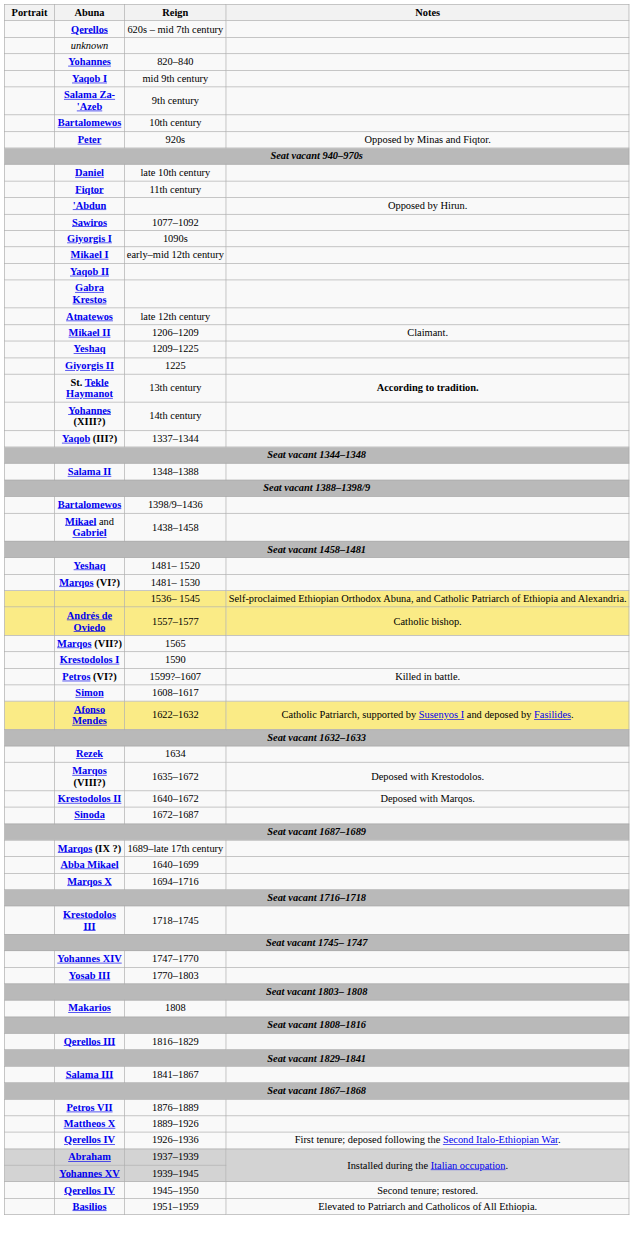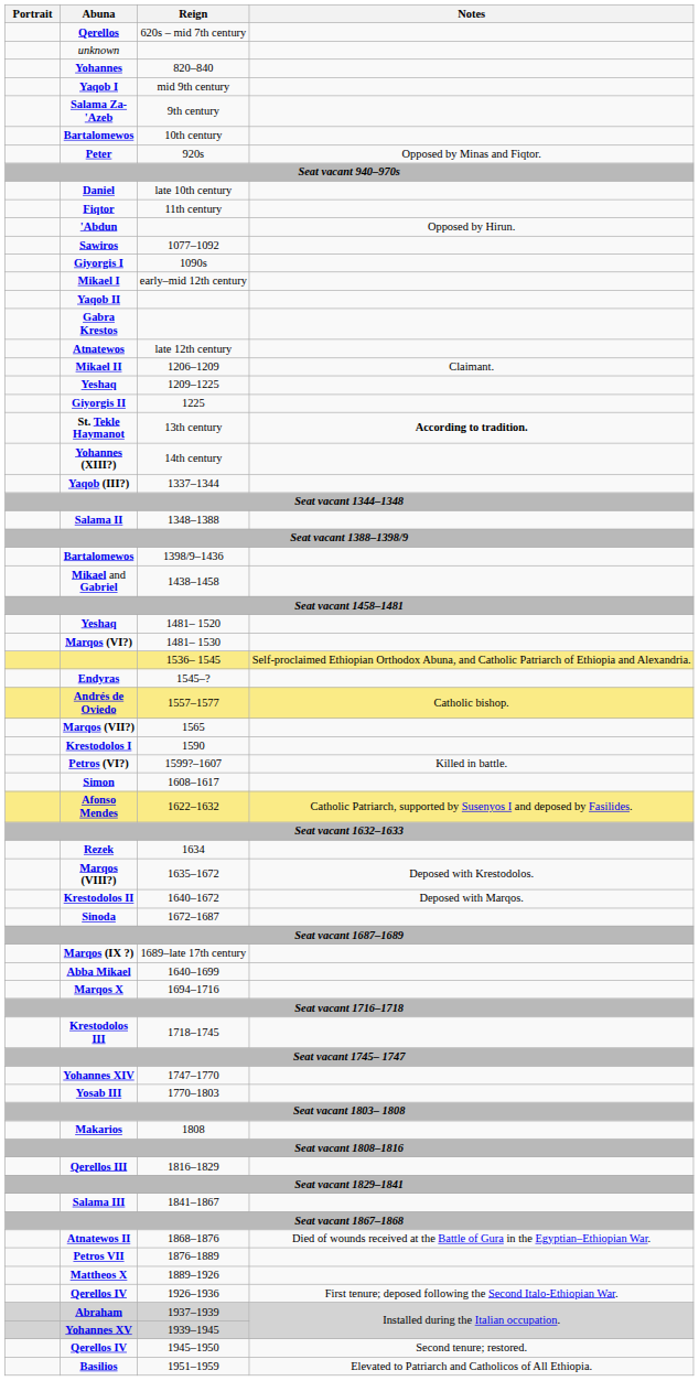 <table class="wikitable" style="text-align:center">
 <tr>
 <th width="70px">Portrait</th>
 <th width="100">Abuna<br></th>
 <th>Reign</th>
 <th>Notes</th>
 </tr>
 <tr>
 <td></td>
 <td><strong><a href='#'>Qerellos</a></strong></td>
 <td>620s – mid 7th century</td>
 <td></td>
 </tr>
 <tr>
 <td></td>
 <td><em>unknown</em></td>
 <td></td>
 <td></td>
 </tr>
 <tr>
 <td></td>
 <td><strong><a href='#'>Yohannes</a></strong></td>
 <td> 820–840</td>
 <td></td>
 </tr>
 <tr>
 <td></td>
 <td><strong><a href='#'>Yaqob I</a></strong></td>
 <td> mid 9th century</td>
 <td></td>
 </tr>
 <tr>
 <td></td>
 <td><strong><a href='#'>Salama Za-'Azeb</a></strong></td>
 <td> 9th century</td>
 <td></td>
 </tr>
 <tr>
 <td></td>
 <td><strong><a href='#'>Bartalomewos</a></strong></td>
 <td> 10th century</td>
 <td></td>
 </tr>
 <tr>
 <td></td>
 <td><strong><a href='#'>Peter</a></strong></td>
 <td>920s</td>
 <td>Opposed by Minas and Fiqtor.</td>
 </tr>
 <tr>
 <td colspan="4" style="background:#B9B9B9"><strong><em>Seat vacant  940–970s</em></strong></td>
 </tr>
 <tr>
 <td></td>
 <td><strong><a href='#'>Daniel</a></strong></td>
 <td> late 10th century</td>
 <td></td>
 </tr>
 <tr>
 <td></td>
 <td><strong><a href='#'>Fiqtor</a></strong></td>
 <td> 11th century</td>
 <td></td>
 </tr>
 <tr>
 <td></td>
 <td><strong><a href='#'>'Abdun</a></strong></td>
 <td></td>
 <td>Opposed by Hirun.</td>
 </tr>
 <tr>
 <td></td>
 <td><strong><a href='#'>Sawiros</a></strong></td>
 <td>1077–1092</td>
 <td></td>
 </tr>
 <tr>
 <td></td>
 <td><strong><a href='#'>Giyorgis I</a></strong></td>
 <td> 1090s</td>
 <td></td>
 </tr>
 <tr>
 <td></td>
 <td><strong><a href='#'>Mikael I</a></strong></td>
 <td> early–mid 12th century</td>
 <td></td>
 </tr>
 <tr>
 <td></td>
 <td><strong><a href='#'>Yaqob II</a></strong></td>
 <td></td>
 <td></td>
 </tr>
 <tr>
 <td></td>
 <td><strong><a href='#'>Gabra Krestos</a></strong></td>
 <td></td>
 <td></td>
 </tr>
 <tr>
 <td></td>
 <td><strong><a href='#'>Atnatewos</a></strong></td>
 <td> late 12th century</td>
 <td></td>
 </tr>
 <tr>
 <td></td>
 <td><strong><a href='#'>Mikael II</a></strong></td>
 <td>1206–1209</td>
 <td>Claimant.</td>
 </tr>
 <tr>
 <td></td>
 <td><strong><a href='#'>Yeshaq</a></strong></td>
 <td> 1209–1225</td>
 <td></td>
 </tr>
 <tr>
 <td></td>
 <td><strong><a href='#'>Giyorgis II</a></strong></td>
 <td> 1225</td>
 <td></td>
 </tr>
 <tr>
 <td></td>
 <td><strong>St. <a href='#'>Tekle Haymanot</a></strong></td>
 <td> 13th century</td>
 <td><strong>According to tradition.</strong></td>
 </tr>
 <tr>
 <td></td>
 <td><strong><a href='#'>Yohannes</a> (XIII?)</strong></td>
 <td> 14th century</td>
 <td></td>
 </tr>
 <tr>
 <td></td>
 <td><strong><a href='#'>Yaqob</a> (III?)</strong></td>
 <td> 1337–1344</td>
 <td></td>
 </tr>
 <tr>
 <td colspan="4" style="background:#B9B9B9"><strong><em>Seat vacant 1344–1348</em></strong></td>
 </tr>
 <tr>
 <td></td>
 <td><strong><a href='#'>Salama II</a></strong></td>
 <td>1348–1388</td>
 <td></td>
 </tr>
 <tr>
 <td colspan="4" style="background:#B9B9B9"><strong><em>Seat vacant 1388–1398/9</em></strong></td>
 </tr>
 <tr>
 <td></td>
 <td><strong><a href='#'>Bartalomewos</a></strong></td>
 <td>1398/9–1436</td>
 <td></td>
 </tr>
 <tr>
 <td></td>
 <td><strong><a href='#'>Mikael</a></strong> and <strong><a href='#'>Gabriel</a></strong></td>
 <td>1438–1458</td>
 <td></td>
 </tr>
 <tr>
 <td colspan="4" style="background:#B9B9B9"><strong><em>Seat vacant 1458–1481</em></strong></td>
 </tr>
 <tr>
 <td></td>
 <td><strong><a href='#'>Yeshaq</a></strong></td>
 <td>1481– 1520</td>
 <td></td>
 </tr>
 <tr>
 <td></td>
 <td><strong><a href='#'>Marqos</a> (VI?)</strong></td>
 <td>1481– 1530</td>
 <td></td>
 </tr>
 <tr style="background:#FAEB86;">
 <td></td>
 <td><strong></strong></td>
 <td> 1536– 1545</td>
 <td>Self-proclaimed Ethiopian Orthodox Abuna, and Catholic Patriarch of Ethiopia and Alexandria.</td>
 </tr>
+<tr>
+<td></td>
+<td><strong><a href='#'>Endyras</a></strong></td>
+<td> 1545–?</td>
+<td></td>
+</tr>
 <tr style="background:#FAEB86;">
 <td></td>
 <td><strong><a href='#'>Andrés de Oviedo</a></strong><br></td>
 <td>1557–1577</td>
 <td>Catholic bishop.</td>
 </tr>
 <tr>
 <td></td>
 <td><strong><a href='#'>Marqos</a> (VII?)</strong></td>
 <td> 1565</td>
 <td></td>
 </tr>
 <tr>
 <td></td>
 <td><strong><a href='#'>Krestodolos I</a></strong></td>
 <td> 1590</td>
 <td></td>
 </tr>
 <tr>
 <td></td>
 <td><strong><a href='#'>Petros</a> (VI?)</strong></td>
 <td>1599?–1607</td>
 <td>Killed in battle.</td>
 </tr>
 <tr>
 <td></td>
 <td><strong><a href='#'>Simon</a></strong><br></td>
 <td>1608–1617</td>
 <td></td>
 </tr>
 <tr style="background:#FAEB86;">
 <td></td>
 <td><strong><a href='#'>Afonso Mendes</a></strong><br></td>
 <td>1622–1632</td>
 <td>Catholic Patriarch, supported by <a href='#'>Susenyos I</a> and deposed by <a href='#'>Fasilides</a>.</td>
 </tr>
 <tr>
 <td colspan="4" style="background:#B9B9B9"><strong><em>Seat vacant 1632–1633</em></strong></td>
 </tr>
 <tr>
 <td></td>
 <td><strong><a href='#'>Rezek</a></strong></td>
 <td> 1634</td>
 <td></td>
 </tr>
 <tr>
 <td></td>
 <td><strong><a href='#'>Marqos</a> (VIII?)</strong></td>
 <td> 1635–1672</td>
 <td>Deposed with Krestodolos.</td>
 </tr>
 <tr>
 <td></td>
 <td><strong><a href='#'>Krestodolos II</a></strong></td>
 <td> 1640–1672</td>
 <td>Deposed with Marqos.</td>
 </tr>
 <tr>
 <td></td>
 <td><strong><a href='#'>Sinoda</a></strong></td>
 <td>1672–1687</td>
 <td></td>
 </tr>
 <tr>
 <td colspan="4" style="background:#B9B9B9"><strong><em>Seat vacant 1687–1689</em></strong></td>
 </tr>
 <tr>
 <td></td>
 <td><strong><a href='#'>Marqos</a> (IX ?)</strong></td>
 <td>1689–late 17th century</td>
 <td></td>
 </tr>
 <tr>
 <td></td>
 <td><strong><a href='#'>Abba Mikael</a></strong></td>
 <td>1640–1699</td>
 <td></td>
 </tr>
 <tr>
 <td></td>
 <td><strong><a href='#'>Marqos X</a></strong></td>
 <td>1694–1716</td>
 <td></td>
 </tr>
 <tr>
 <td colspan="4" style="background:#B9B9B9"><strong><em>Seat vacant 1716–1718</em></strong></td>
 </tr>
 <tr>
 <td></td>
 <td><strong><a href='#'>Krestodolos III</a></strong></td>
 <td> 1718–1745</td>
 <td></td>
 </tr>
 <tr>
 <td colspan="4" style="background:#B9B9B9"><strong><em>Seat vacant 1745– 1747</em></strong></td>
 </tr>
 <tr>
 <td></td>
 <td><strong><a href='#'>Yohannes XIV</a></strong></td>
 <td> 1747–1770</td>
 <td></td>
 </tr>
 <tr>
 <td></td>
 <td><strong><a href='#'>Yosab III</a></strong></td>
 <td>1770–1803</td>
 <td></td>
 </tr>
 <tr>
 <td colspan="4" style="background:#B9B9B9"><strong><em>Seat vacant 1803– 1808</em></strong></td>
 </tr>
 <tr>
 <td></td>
 <td><strong><a href='#'>Makarios</a></strong></td>
 <td>  1808</td>
 <td></td>
 </tr>
 <tr>
 <td colspan="4" style="background:#B9B9B9"><strong><em>Seat vacant  1808–1816</em></strong></td>
 </tr>
 <tr>
 <td></td>
 <td><strong><a href='#'>Qerellos III</a></strong></td>
 <td>1816–1829</td>
 <td></td>
 </tr>
 <tr>
 <td colspan="4" style="background:#B9B9B9"><strong><em>Seat vacant 1829–1841</em></strong></td>
 </tr>
 <tr>
 <td></td>
 <td><strong><a href='#'>Salama III</a></strong><br></td>
 <td>1841–1867</td>
 <td></td>
 </tr>
 <tr>
 <td colspan="4" style="background:#B9B9B9"><strong><em>Seat vacant 1867–1868</em></strong></td>
 </tr>
 <tr>
 <td></td>
+<td><strong><a href='#'>Atnatewos II</a></strong><br></td>
+<td>1868–1876</td>
+<td>Died of wounds received at the <a href='#'>Battle of Gura</a> in the <a href='#'>Egyptian–Ethiopian War</a>.</td>
+</tr>
+<tr>
+<td></td>
 <td><strong><a href='#'>Petros VII</a></strong><br></td>
 <td>1876–1889</td>
 <td></td>
 </tr>
 <tr>
 <td></td>
 <td><strong><a href='#'>Mattheos X</a></strong><br></td>
 <td>1889–1926</td>
 <td></td>
 </tr>
 <tr>
 <td></td>
 <td><strong><a href='#'>Qerellos IV</a></strong><br></td>
 <td>1926–1936</td>
 <td>First tenure; deposed following the <a href='#'>Second Italo-Ethiopian War</a>.</td>
 </tr>
 <tr style="background:#D3D3D3;">
 <td></td>
 <td><strong><a href='#'>Abraham</a></strong></td>
 <td>1937–1939</td>
 <td rowspan=2>Installed during the <a href='#'>Italian occupation</a>.</td>
 </tr>
 <tr style="background:#D3D3D3;">
 <td></td>
 <td><strong><a href='#'>Yohannes XV</a></strong></td>
 <td>1939–1945</td>
 </tr>
 <tr>
 <td></td>
 <td><strong><a href='#'>Qerellos IV</a></strong><br></td>
 <td>1945–1950</td>
 <td>Second tenure; restored.</td>
 </tr>
 <tr>
 <td></td>
 <td><strong><a href='#'>Basilios</a></strong><br></td>
 <td>1951–1959</td>
 <td>Elevated to Patriarch and Catholicos of All Ethiopia.</td>
 </tr>
 </table>
